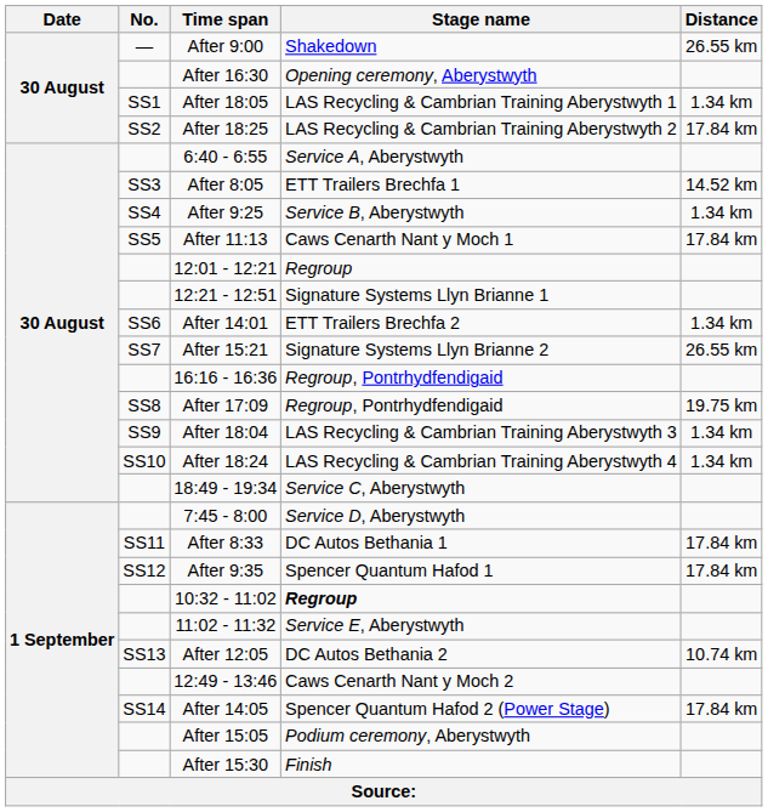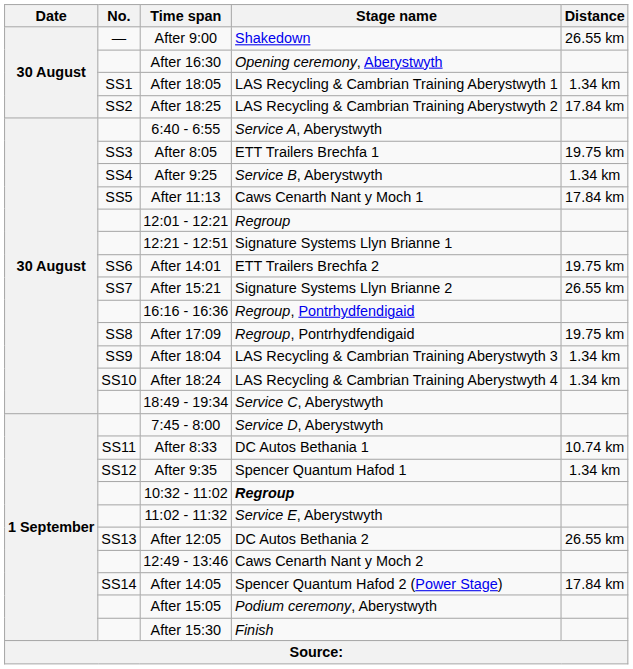 <table class="wikitable" style="font-size: 85%;">
 <tr>
 <th>Date</th>
 <th>No.</th>
 <th>Time span</th>
 <th>Stage name</th>
 <th>Distance</th>
 </tr>
 <tr>
 <th rowspan="4">30 August</th>
 <td align="center">—</td>
 <td align="center">After 9:00</td>
 <td><a href='#'>Shakedown</a></td>
 <td align="center">26.55 km</td>
 </tr>
 <tr>
 <td align="center"></td>
 <td align="center">After 16:30</td>
 <td><em>Opening ceremony</em>, <a href='#'>Aberystwyth</a></td>
 <td></td>
 </tr>
 <tr>
 <td align="center">SS1</td>
 <td align="center">After 18:05</td>
 <td>LAS Recycling & Cambrian Training Aberystwyth 1</td>
 <td align="center">1.34 km</td>
 </tr>
 <tr>
 <td align="center">SS2</td>
 <td align="center">After 18:25</td>
 <td>LAS Recycling & Cambrian Training Aberystwyth 2</td>
 <td align="center">17.84 km</td>
 </tr>
 <tr>
 <th rowspan="13">30 August</th>
 <td align="center"></td>
 <td align="center">6:40 - 6:55</td>
 <td><em>Service A</em>, Aberystwyth</td>
 <td></td>
 </tr>
 <tr>
 <td align="center">SS3</td>
 <td align="center">After 8:05</td>
 <td>ETT Trailers Brechfa 1</td>
-<td align="center">14.52 km</td>
+<td align="center">19.75 km</td>
 </tr>
 <tr>
 <td align="center">SS4</td>
 <td align="center">After 9:25</td>
 <td><em>Service B</em>, Aberystwyth</td>
 <td align="center">1.34 km</td>
 </tr>
 <tr>
 <td align="center">SS5</td>
 <td align="center">After 11:13</td>
 <td>Caws Cenarth Nant y Moch 1</td>
 <td align="center">17.84 km</td>
 </tr>
 <tr>
 <td align="center"></td>
 <td align="center">12:01 - 12:21</td>
 <td><em>Regroup</em></td>
 <td></td>
 </tr>
 <tr>
 <td align="center"></td>
 <td align="center">12:21 - 12:51</td>
 <td>Signature Systems Llyn Brianne 1</td>
 <td></td>
 </tr>
 <tr>
 <td align="center">SS6</td>
 <td align="center">After 14:01</td>
 <td>ETT Trailers Brechfa 2</td>
-<td align="center">1.34 km</td>
+<td align="center">19.75 km</td>
 </tr>
 <tr>
 <td align="center">SS7</td>
 <td align="center">After 15:21</td>
 <td>Signature Systems Llyn Brianne 2</td>
 <td align="center">26.55 km</td>
 </tr>
 <tr>
 <td align="center"></td>
 <td align="center">16:16 - 16:36</td>
 <td><em>Regroup</em>, <a href='#'>Pontrhydfendigaid</a></td>
 <td></td>
 </tr>
 <tr>
 <td align="center">SS8</td>
 <td align="center">After 17:09</td>
 <td><em>Regroup</em>, Pontrhydfendigaid</td>
 <td align="center">19.75 km</td>
 </tr>
 <tr>
 <td align="center">SS9</td>
 <td align="center">After 18:04</td>
 <td>LAS Recycling & Cambrian Training Aberystwyth 3</td>
 <td align="center">1.34 km</td>
 </tr>
 <tr>
 <td align="center">SS10</td>
 <td align="center">After 18:24</td>
 <td>LAS Recycling & Cambrian Training Aberystwyth 4</td>
 <td align="center">1.34 km</td>
 </tr>
 <tr>
 <td align="center"></td>
 <td align="center">18:49 - 19:34</td>
 <td><em>Service C</em>, Aberystwyth</td>
 <td></td>
 </tr>
 <tr>
 <th rowspan="10">1 September</th>
 <td align="center"></td>
 <td align="center">7:45 - 8:00</td>
 <td><em>Service D</em>, Aberystwyth</td>
 <td></td>
 </tr>
 <tr>
 <td align="center">SS11</td>
 <td align="center">After 8:33</td>
 <td>DC Autos Bethania 1</td>
-<td align="center">17.84 km</td>
+<td align="center">10.74 km</td>
 </tr>
 <tr>
 <td align="center">SS12</td>
 <td align="center">After 9:35</td>
 <td>Spencer Quantum Hafod 1</td>
-<td align="center">17.84 km</td>
+<td align="center">1.34 km</td>
 </tr>
 <tr>
 <td align="center"></td>
 <td align="center">10:32 - 11:02</td>
 <td><strong><em>Regroup</em></strong></td>
 <td></td>
 </tr>
 <tr>
 <td align="center"></td>
 <td align="center">11:02 - 11:32</td>
 <td><em>Service E</em>, Aberystwyth</td>
 <td></td>
 </tr>
 <tr>
 <td align="center">SS13</td>
 <td align="center">After 12:05</td>
 <td>DC Autos Bethania 2</td>
-<td align="center">10.74 km</td>
+<td align="center">26.55 km</td>
 </tr>
 <tr>
 <td align="center"></td>
 <td align="center">12:49 - 13:46</td>
 <td>Caws Cenarth Nant y Moch 2</td>
 <td></td>
 </tr>
 <tr>
 <td align="center">SS14</td>
 <td align="center">After 14:05</td>
 <td>Spencer Quantum Hafod 2 (<a href='#'>Power Stage</a>)</td>
 <td align="center">17.84 km</td>
 </tr>
 <tr>
 <td align="center"></td>
 <td align="center">After 15:05</td>
 <td><em>Podium ceremony</em>, Aberystwyth</td>
 <td></td>
 </tr>
 <tr>
 <td align="center"></td>
 <td align="center">After 15:30</td>
 <td><em>Finish</em></td>
 <td></td>
 </tr>
 <tr>
 <th colspan="8">Source:</th>
 </tr>
 </table>
